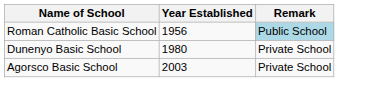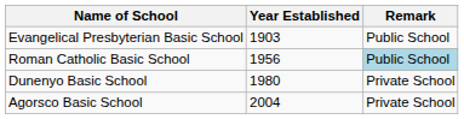 <table class="wikitable">
 <tr>
 <th>Name of School</th>
 <th>Year Established</th>
 <th>Remark</th>
+</tr>
+<tr>
+<td>Evangelical Presbyterian Basic School</td>
+<td>1903</td>
+<td>Public School</td>
 </tr>
 <tr>
 <td>Roman Catholic Basic School</td>
 <td>1956</td>
 <td style="background: lightblue;">Public School</td>
 </tr>
 <tr>
 <td>Dunenyo Basic School</td>
 <td>1980</td>
 <td>Private School</td>
 </tr>
 <tr>
 <td>Agorsco Basic School</td>
-<td>2003</td>
+<td>2004</td>
 <td>Private School</td>
 </tr>
 </table>
